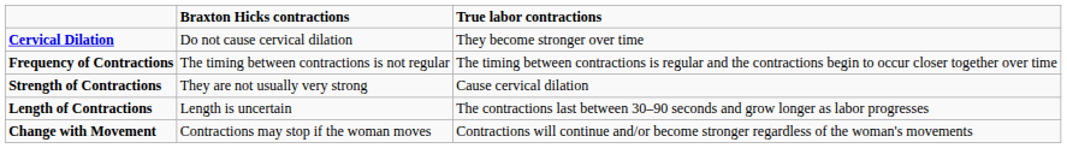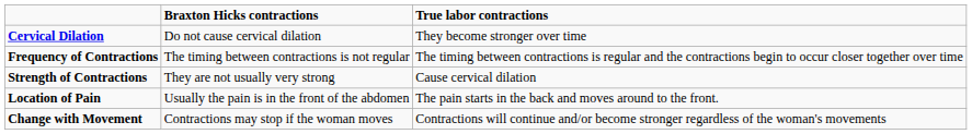 <table class="wikitable">
 <tr>
 <td></td>
 <td><strong>Braxton Hicks contractions</strong></td>
 <td><strong>True labor contractions</strong></td>
 </tr>
 <tr>
 <td><strong><a href='#'>Cervical Dilation</a></strong></td>
 <td>Do not cause cervical dilation</td>
 <td>They become stronger over time</td>
 </tr>
 <tr>
 <td><strong>Frequency of Contractions</strong></td>
 <td>The timing between contractions is not regular</td>
 <td>The timing between contractions is regular and the contractions begin to occur closer together over time</td>
 </tr>
 <tr>
 <td><strong>Strength of Contractions</strong></td>
 <td>They are not usually very strong</td>
 <td>Cause cervical dilation</td>
 </tr>
 <tr>
-<td><strong>Length of Contractions</strong></td>
-<td>Length is uncertain</td>
-<td>The contractions last between 30–90 seconds and grow longer as labor progresses</td>
+<td><strong>Location of Pain</strong></td>
+<td>Usually the pain is in the front of the abdomen</td>
+<td>The pain starts in the back and moves around to the front.</td>
 </tr>
 <tr>
 <td><strong>Change with Movement</strong></td>
 <td>Contractions may stop if the woman moves</td>
 <td>Contractions will continue and/or become stronger regardless of the woman's movements</td>
 </tr>
 </table>
